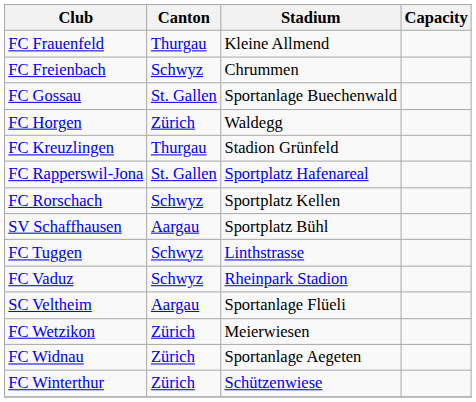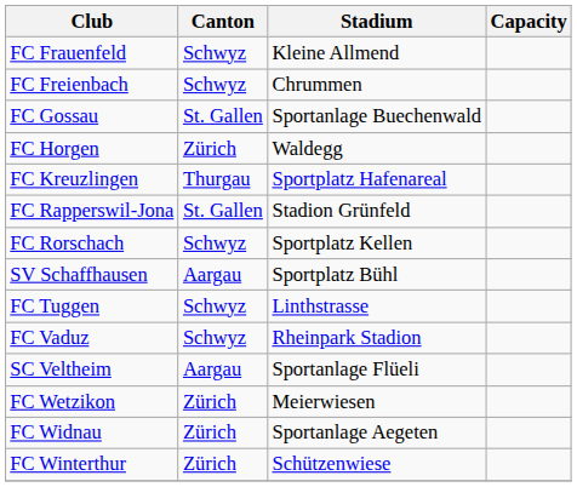 <table class="wikitable">
 <tr>
 <th>Club</th>
 <th>Canton</th>
 <th>Stadium</th>
 <th>Capacity</th>
 </tr>
 <tr>
 <td><a href='#'>FC Frauenfeld</a></td>
-<td><a href='#'>Thurgau</a></td>
+<td><a href='#'>Schwyz</a></td>
 <td>Kleine Allmend</td>
 <td></td>
 </tr>
 <tr>
 <td><a href='#'>FC Freienbach</a></td>
 <td><a href='#'>Schwyz</a></td>
 <td>Chrummen</td>
 <td></td>
 </tr>
 <tr>
 <td><a href='#'>FC Gossau</a></td>
 <td><a href='#'>St. Gallen</a></td>
 <td>Sportanlage Buechenwald</td>
 <td></td>
 </tr>
 <tr>
 <td><a href='#'>FC Horgen</a></td>
 <td><a href='#'>Zürich</a></td>
 <td>Waldegg</td>
 <td></td>
 </tr>
 <tr>
 <td><a href='#'>FC Kreuzlingen</a></td>
 <td><a href='#'>Thurgau</a></td>
-<td>Stadion Grünfeld</td>
+<td><a href='#'>Sportplatz Hafenareal</a></td>
 <td></td>
 </tr>
 <tr>
 <td><a href='#'>FC Rapperswil-Jona</a></td>
 <td><a href='#'>St. Gallen</a></td>
-<td><a href='#'>Sportplatz Hafenareal</a></td>
+<td>Stadion Grünfeld</td>
 <td></td>
 </tr>
 <tr>
 <td><a href='#'>FC Rorschach</a></td>
 <td><a href='#'>Schwyz</a></td>
 <td>Sportplatz Kellen</td>
 <td></td>
 </tr>
 <tr>
 <td><a href='#'>SV Schaffhausen</a></td>
 <td><a href='#'>Aargau</a></td>
 <td>Sportplatz Bühl</td>
 <td></td>
 </tr>
 <tr>
 <td><a href='#'>FC Tuggen</a></td>
 <td><a href='#'>Schwyz</a></td>
 <td><a href='#'>Linthstrasse</a></td>
 <td></td>
 </tr>
 <tr>
 <td><a href='#'>FC Vaduz</a></td>
 <td><a href='#'>Schwyz</a></td>
 <td><a href='#'>Rheinpark Stadion</a></td>
 <td></td>
 </tr>
 <tr>
 <td><a href='#'>SC Veltheim</a></td>
 <td><a href='#'>Aargau</a></td>
 <td>Sportanlage Flüeli</td>
 <td></td>
 </tr>
 <tr>
 <td><a href='#'>FC Wetzikon</a></td>
 <td><a href='#'>Zürich</a></td>
 <td>Meierwiesen</td>
 <td></td>
 </tr>
 <tr>
 <td><a href='#'>FC Widnau</a></td>
 <td><a href='#'>Zürich</a></td>
 <td>Sportanlage Aegeten</td>
 <td></td>
 </tr>
 <tr>
 <td><a href='#'>FC Winterthur</a></td>
 <td><a href='#'>Zürich</a></td>
 <td><a href='#'>Schützenwiese</a></td>
 <td></td>
 </tr>
 <tr>
 </tr>
 </table>
